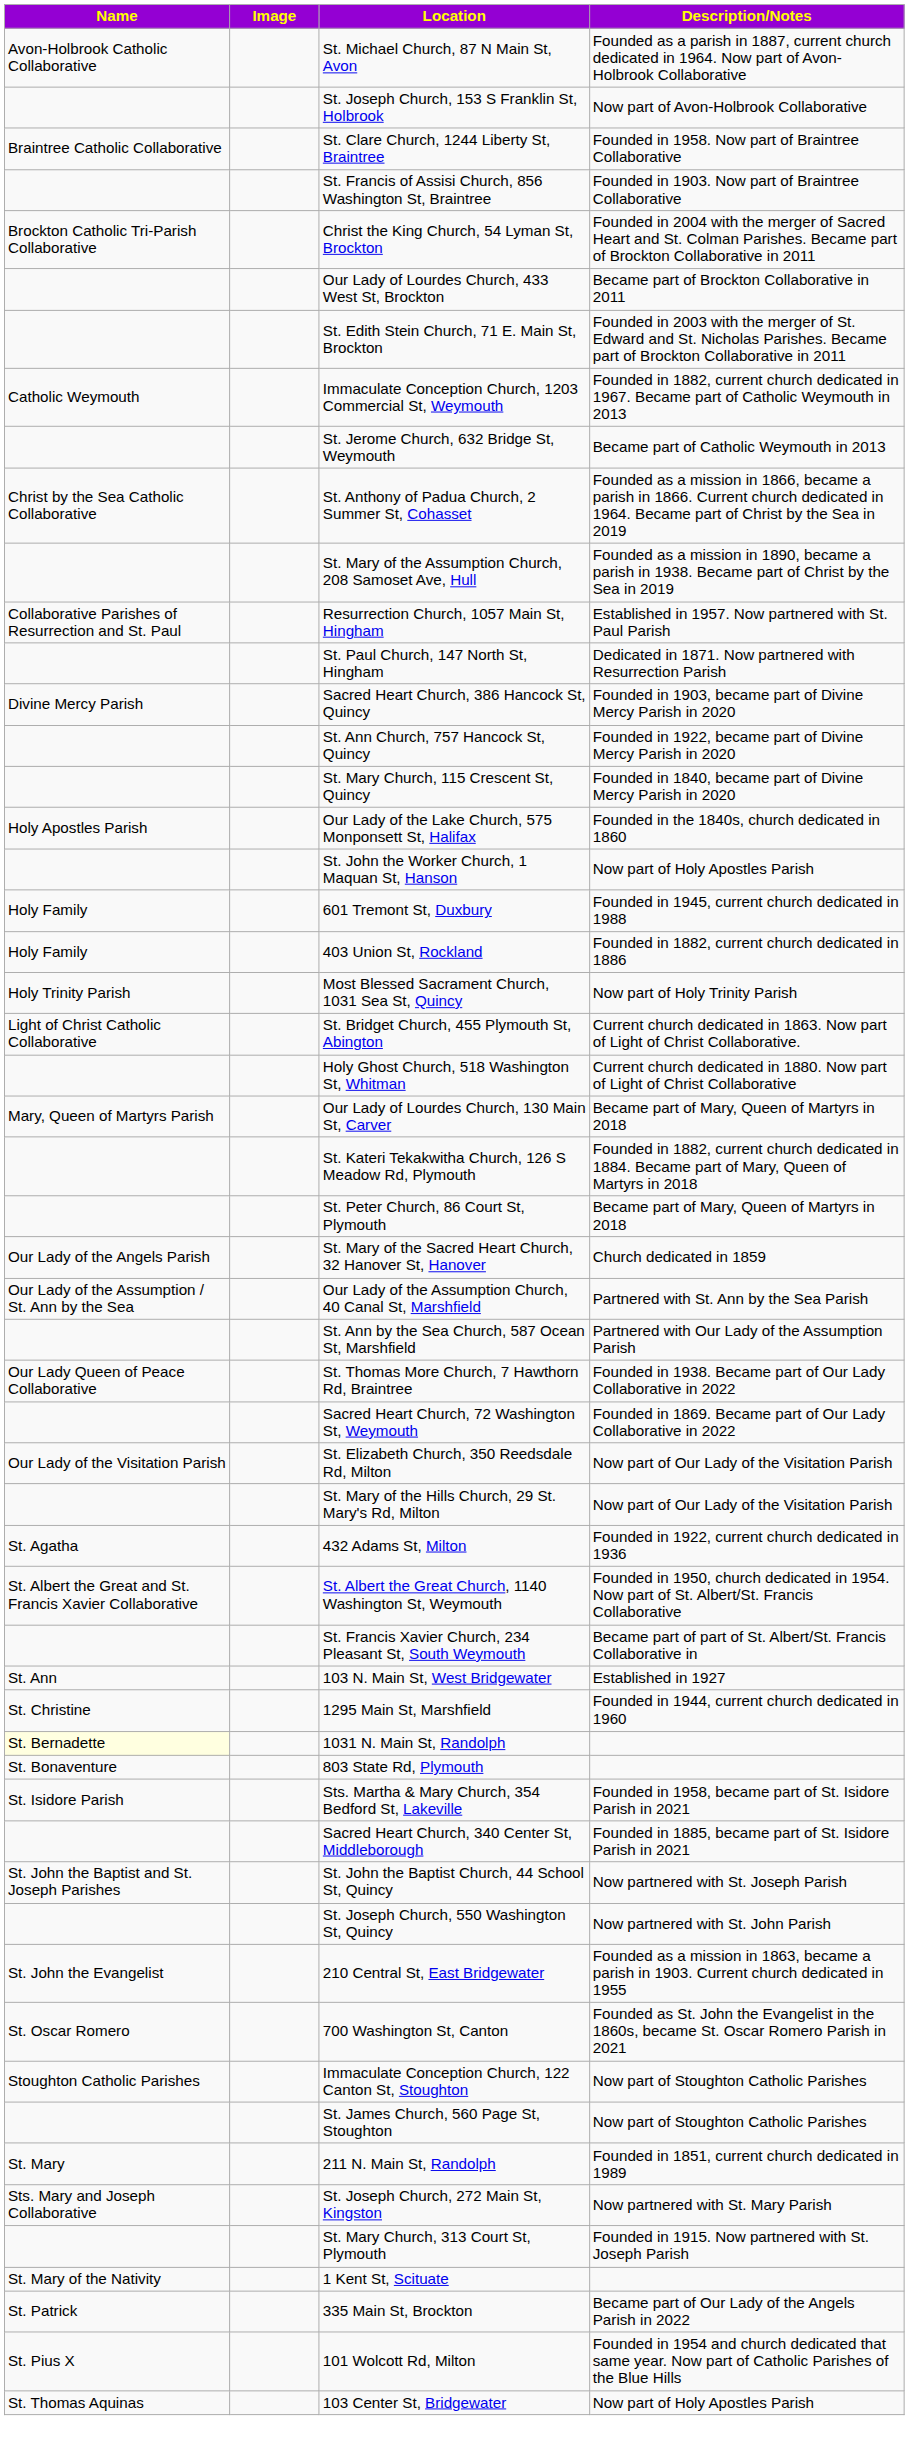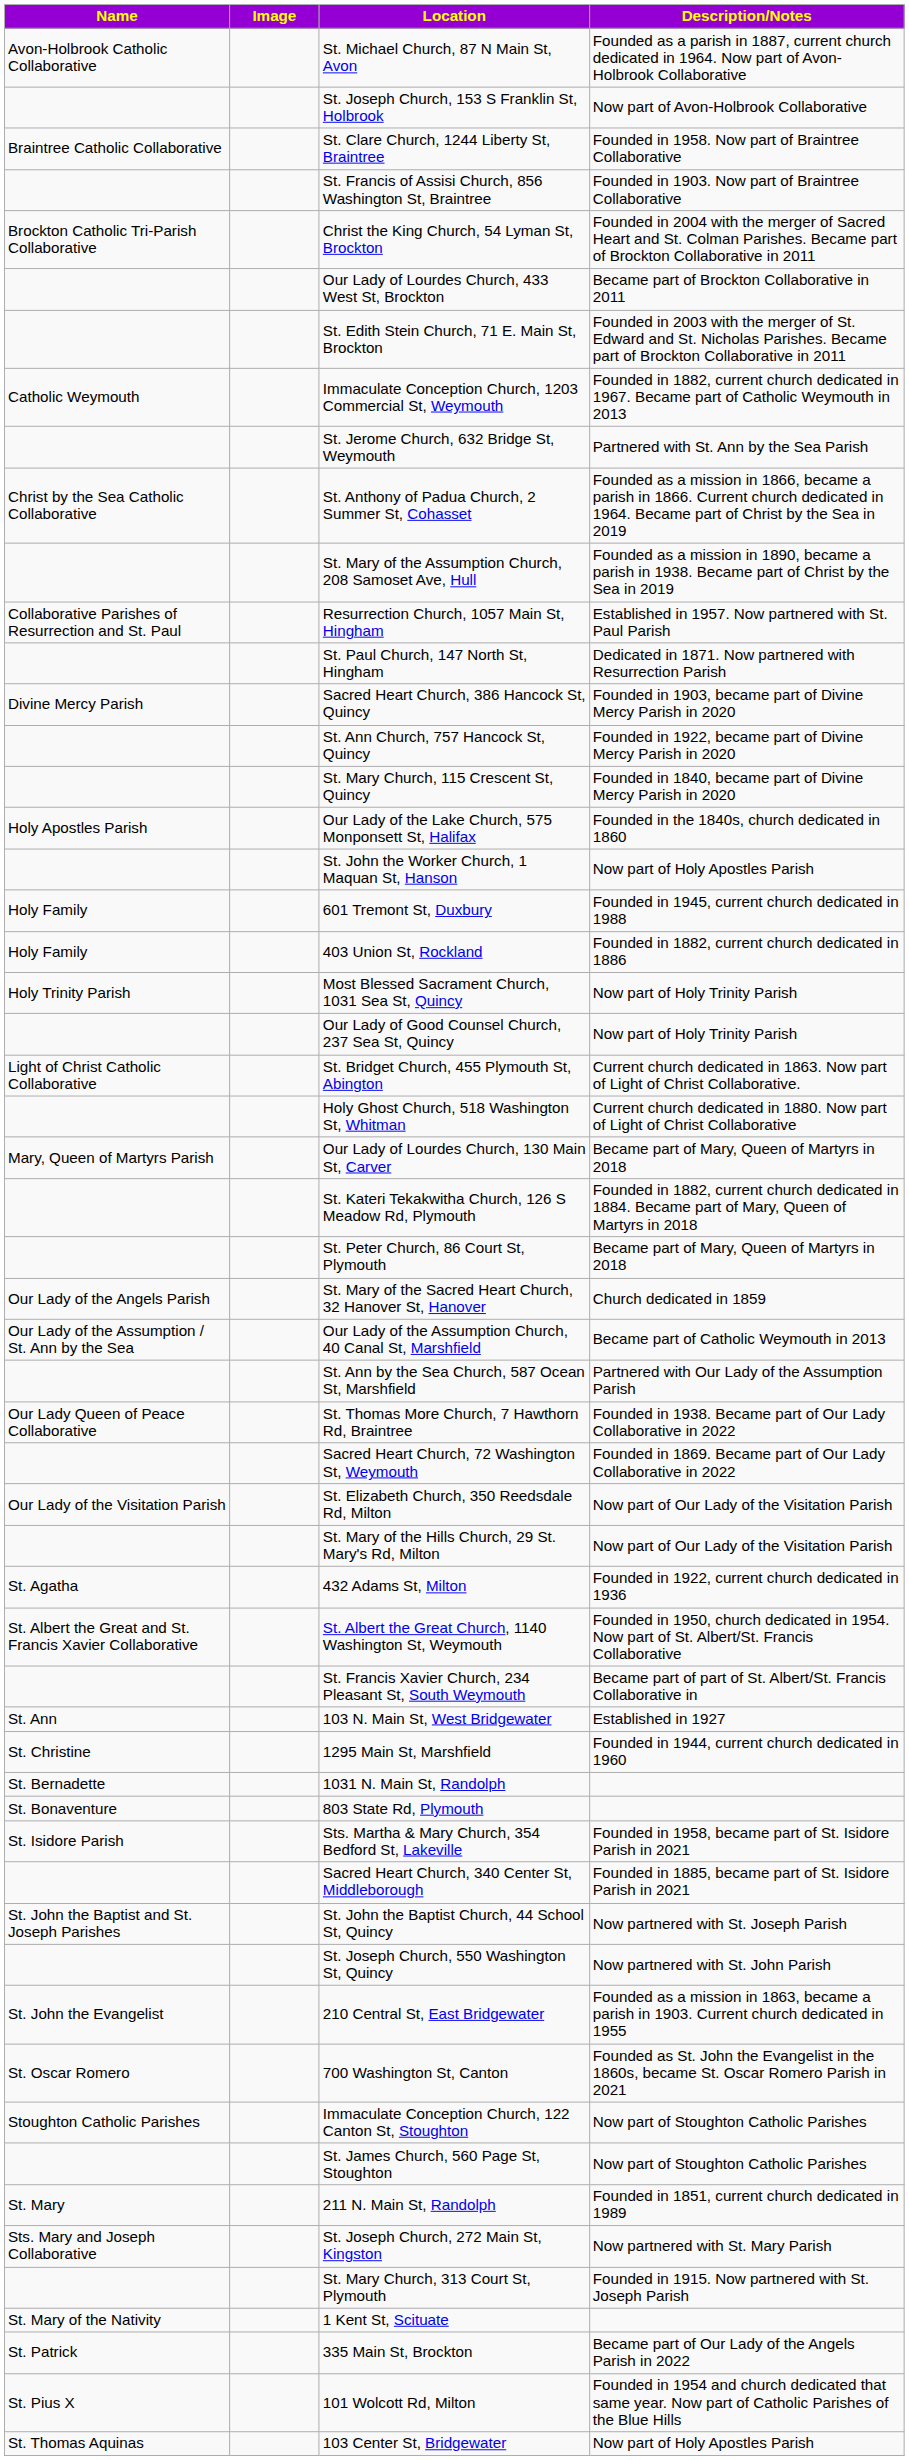 <table class="wikitable sortable" style="width:75%">
 <tr>
 <th style="background:darkviolet; color:yellow;" width="25%"><strong>Name</strong></th>
 <th style="background:darkviolet; color:yellow;" width="10%"><strong>Image</strong></th>
 <th style="background:darkviolet; color:yellow;" width="30%"><strong>Location</strong></th>
 <th style="background:darkviolet; color:yellow;" width="35%"><strong>Description/Notes</strong></th>
 </tr>
 <tr>
 <td>Avon-Holbrook Catholic Collaborative</td>
 <td></td>
 <td>St. Michael Church, 87 N Main St, <a href='#'>Avon</a></td>
 <td>Founded as a parish in 1887, current church dedicated in 1964. Now part of Avon-Holbrook Collaborative</td>
 </tr>
 <tr>
 <td></td>
 <td></td>
 <td>St. Joseph Church, 153 S Franklin St, <a href='#'>Holbrook</a></td>
 <td>Now part of Avon-Holbrook Collaborative</td>
 </tr>
 <tr>
 <td>Braintree Catholic Collaborative</td>
 <td></td>
 <td>St. Clare Church, 1244 Liberty St, <a href='#'>Braintree</a></td>
 <td>Founded in 1958. Now part of Braintree Collaborative</td>
 </tr>
 <tr>
 <td></td>
 <td></td>
 <td>St. Francis of Assisi Church, 856 Washington St, Braintree</td>
 <td>Founded in 1903. Now part of Braintree Collaborative</td>
 </tr>
 <tr>
 <td>Brockton Catholic Tri-Parish Collaborative</td>
 <td></td>
 <td>Christ the King Church, 54 Lyman St, <a href='#'>Brockton</a></td>
 <td>Founded in 2004 with the merger of Sacred Heart and St. Colman Parishes. Became part of Brockton Collaborative in 2011</td>
 </tr>
 <tr>
 <td></td>
 <td></td>
 <td>Our Lady of Lourdes Church, 433 West St, Brockton</td>
 <td>Became part of Brockton Collaborative in 2011</td>
 </tr>
 <tr>
 <td></td>
 <td></td>
 <td>St. Edith Stein Church, 71 E. Main St, Brockton</td>
 <td>Founded in 2003 with the merger of St. Edward and St. Nicholas Parishes. Became part of Brockton Collaborative in 2011</td>
 </tr>
 <tr>
 <td>Catholic Weymouth</td>
 <td></td>
 <td>Immaculate Conception Church, 1203 Commercial St, <a href='#'>Weymouth</a></td>
 <td>Founded in 1882, current church dedicated in 1967. Became part of Catholic Weymouth in 2013</td>
 </tr>
 <tr>
 <td></td>
 <td></td>
 <td>St. Jerome Church, 632 Bridge St, Weymouth</td>
-<td>Became part of Catholic Weymouth in 2013</td>
+<td>Partnered with St. Ann by the Sea Parish</td>
 </tr>
 <tr>
 <td>Christ by the Sea Catholic Collaborative</td>
 <td></td>
 <td>St. Anthony of Padua Church, 2 Summer St, <a href='#'>Cohasset</a></td>
 <td>Founded as a mission in 1866, became a parish in 1866. Current church dedicated in 1964. Became part of Christ by the Sea in 2019</td>
 </tr>
 <tr>
 <td></td>
 <td></td>
 <td>St. Mary of the Assumption Church, 208 Samoset Ave, <a href='#'>Hull</a></td>
 <td>Founded as a mission in 1890, became a parish in 1938. Became part of Christ by the Sea in 2019</td>
 </tr>
 <tr>
 <td>Collaborative Parishes of Resurrection and St. Paul</td>
 <td></td>
 <td>Resurrection Church, 1057 Main St, <a href='#'>Hingham</a></td>
 <td>Established in 1957. Now partnered with St. Paul Parish</td>
 </tr>
 <tr>
 <td></td>
 <td></td>
 <td>St. Paul Church, 147 North St, Hingham</td>
 <td>Dedicated in 1871. Now partnered with Resurrection Parish</td>
 </tr>
 <tr>
 <td>Divine Mercy Parish</td>
 <td></td>
 <td>Sacred Heart Church, 386 Hancock St, Quincy</td>
 <td>Founded in 1903, became part of Divine Mercy Parish in 2020</td>
 </tr>
 <tr>
 <td></td>
 <td></td>
 <td>St. Ann Church, 757 Hancock St, Quincy</td>
 <td>Founded in 1922, became part of Divine Mercy Parish in 2020</td>
 </tr>
 <tr>
 <td></td>
 <td></td>
 <td>St. Mary Church, 115 Crescent St, Quincy</td>
 <td>Founded in 1840, became part of Divine Mercy Parish in 2020</td>
 </tr>
 <tr>
 <td>Holy Apostles Parish</td>
 <td></td>
 <td>Our Lady of the Lake Church, 575 Monponsett St, <a href='#'>Halifax</a></td>
 <td>Founded in the 1840s, church dedicated in 1860</td>
 </tr>
 <tr>
 <td></td>
 <td></td>
 <td>St. John the Worker Church, 1 Maquan St, <a href='#'>Hanson</a></td>
 <td>Now part of Holy Apostles Parish</td>
 </tr>
 <tr>
 <td>Holy Family</td>
 <td></td>
 <td>601 Tremont St, <a href='#'>Duxbury</a></td>
 <td>Founded in 1945, current church dedicated in 1988</td>
 </tr>
 <tr>
 <td>Holy Family</td>
 <td></td>
 <td>403 Union St, <a href='#'>Rockland</a></td>
 <td>Founded in 1882, current church dedicated in 1886</td>
 </tr>
 <tr>
 <td>Holy Trinity Parish</td>
 <td></td>
 <td>Most Blessed Sacrament Church, 1031 Sea St, <a href='#'>Quincy</a></td>
 <td>Now part of Holy Trinity Parish</td>
 </tr>
 <tr>
+<td></td>
+<td></td>
+<td>Our Lady of Good Counsel Church, 237 Sea St, Quincy</td>
+<td>Now part of Holy Trinity Parish</td>
+</tr>
+<tr>
 <td>Light of Christ Catholic Collaborative</td>
 <td></td>
 <td>St. Bridget Church, 455 Plymouth St, <a href='#'>Abington</a></td>
 <td>Current church dedicated in 1863. Now part of Light of Christ Collaborative.</td>
 </tr>
 <tr>
 <td></td>
 <td></td>
 <td>Holy Ghost Church, 518 Washington St, <a href='#'>Whitman</a></td>
 <td>Current church dedicated in 1880. Now part of Light of Christ Collaborative</td>
 </tr>
 <tr>
 <td>Mary, Queen of Martyrs Parish</td>
 <td></td>
 <td>Our Lady of Lourdes Church, 130 Main St, <a href='#'>Carver</a></td>
 <td>Became part of Mary, Queen of Martyrs in 2018</td>
 </tr>
 <tr>
 <td></td>
 <td></td>
 <td>St. Kateri Tekakwitha Church, 126 S Meadow Rd, Plymouth</td>
 <td>Founded in 1882, current church dedicated in 1884. Became part of Mary, Queen of Martyrs in 2018</td>
 </tr>
 <tr>
 <td></td>
 <td></td>
 <td>St. Peter Church, 86 Court St, Plymouth</td>
 <td>Became part of Mary, Queen of Martyrs in 2018</td>
 </tr>
 <tr>
 <td>Our Lady of the Angels Parish</td>
 <td></td>
 <td>St. Mary of the Sacred Heart Church, 32 Hanover St, <a href='#'>Hanover</a></td>
 <td>Church dedicated in 1859</td>
 </tr>
 <tr>
 <td>Our Lady of the Assumption / St. Ann by the Sea</td>
 <td></td>
 <td>Our Lady of the Assumption Church, 40 Canal St, <a href='#'>Marshfield</a></td>
-<td>Partnered with St. Ann by the Sea Parish</td>
+<td>Became part of Catholic Weymouth in 2013</td>
 </tr>
 <tr>
 <td></td>
 <td></td>
 <td>St. Ann by the Sea Church, 587 Ocean St, Marshfield</td>
 <td>Partnered with Our Lady of the Assumption Parish</td>
 </tr>
 <tr>
 <td>Our Lady Queen of Peace Collaborative</td>
 <td></td>
 <td>St. Thomas More Church, 7 Hawthorn Rd, Braintree</td>
 <td>Founded in 1938. Became part of Our Lady Collaborative in 2022 </td>
 </tr>
 <tr>
 <td></td>
 <td></td>
 <td>Sacred Heart Church, 72 Washington St, <a href='#'>Weymouth</a></td>
 <td>Founded in 1869. Became part of Our Lady Collaborative in 2022 </td>
 </tr>
 <tr>
 <td>Our Lady of the Visitation Parish</td>
 <td></td>
 <td>St. Elizabeth Church, 350 Reedsdale Rd, Milton</td>
 <td>Now part of Our Lady of the Visitation Parish</td>
 </tr>
 <tr>
 <td></td>
 <td></td>
 <td>St. Mary of the Hills Church, 29 St. Mary's Rd, Milton</td>
 <td>Now part of Our Lady of the Visitation Parish</td>
 </tr>
 <tr>
 <td>St. Agatha</td>
 <td></td>
 <td>432 Adams St, <a href='#'>Milton</a></td>
 <td>Founded in 1922, current church dedicated in 1936</td>
 </tr>
 <tr>
 <td>St. Albert the Great and St. Francis Xavier Collaborative</td>
 <td></td>
 <td><a href='#'>St. Albert the Great Church</a>, 1140 Washington St, Weymouth</td>
 <td>Founded in 1950, church dedicated in 1954. Now part of St. Albert/St. Francis Collaborative</td>
 </tr>
 <tr>
 <td></td>
 <td></td>
 <td>St. Francis Xavier Church, 234 Pleasant St, <a href='#'>South Weymouth</a></td>
 <td>Became part of part of St. Albert/St. Francis Collaborative in</td>
 </tr>
 <tr>
 <td>St. Ann</td>
 <td></td>
 <td>103 N. Main St, <a href='#'>West Bridgewater</a></td>
 <td>Established in 1927</td>
 </tr>
 <tr>
 <td>St. Christine</td>
 <td></td>
 <td>1295 Main St, Marshfield</td>
 <td>Founded in 1944, current church dedicated in 1960</td>
 </tr>
 <tr>
-<td style="background: lightyellow;">St. Bernadette</td>
+<td>St. Bernadette</td>
 <td></td>
 <td>1031 N. Main St, <a href='#'>Randolph</a></td>
 <td></td>
 </tr>
 <tr>
 <td>St. Bonaventure</td>
 <td></td>
 <td>803 State Rd, <a href='#'>Plymouth</a></td>
 <td></td>
 </tr>
 <tr>
 <td>St. Isidore Parish</td>
 <td></td>
 <td>Sts. Martha & Mary Church, 354 Bedford St, <a href='#'>Lakeville</a></td>
 <td>Founded in 1958, became part of St. Isidore Parish in 2021</td>
 </tr>
 <tr>
 <td></td>
 <td></td>
 <td>Sacred Heart Church, 340 Center St, <a href='#'>Middleborough</a></td>
 <td>Founded in 1885, became part of St. Isidore Parish in 2021</td>
 </tr>
 <tr>
 <td>St. John the Baptist and St. Joseph Parishes</td>
 <td></td>
 <td>St. John the Baptist Church, 44 School St, Quincy</td>
 <td>Now partnered with St. Joseph Parish</td>
 </tr>
 <tr>
 <td></td>
 <td></td>
 <td>St. Joseph Church, 550 Washington St, Quincy</td>
 <td>Now partnered with St. John Parish</td>
 </tr>
 <tr>
 <td>St. John the Evangelist</td>
 <td></td>
 <td>210 Central St, <a href='#'>East Bridgewater</a></td>
 <td>Founded as a mission in 1863, became a parish in 1903.  Current church dedicated in 1955</td>
 </tr>
 <tr>
 <td>St. Oscar Romero</td>
 <td></td>
 <td>700 Washington St, Canton</td>
 <td>Founded as St. John the Evangelist in the 1860s, became St. Oscar Romero Parish in 2021</td>
 </tr>
 <tr>
 <td>Stoughton Catholic Parishes</td>
 <td></td>
 <td>Immaculate Conception Church, 122 Canton St, <a href='#'>Stoughton</a></td>
 <td>Now part of Stoughton Catholic Parishes</td>
 </tr>
 <tr>
 <td></td>
 <td></td>
 <td>St. James Church, 560 Page St, Stoughton</td>
 <td>Now part of Stoughton Catholic Parishes</td>
 </tr>
 <tr>
 <td>St. Mary</td>
 <td></td>
 <td>211 N. Main St, <a href='#'>Randolph</a></td>
 <td>Founded in 1851, current church dedicated in 1989</td>
 </tr>
 <tr>
 <td>Sts. Mary and Joseph Collaborative</td>
 <td></td>
 <td>St. Joseph Church, 272 Main St, <a href='#'>Kingston</a></td>
 <td>Now partnered with St. Mary Parish</td>
 </tr>
 <tr>
 <td></td>
 <td></td>
 <td>St. Mary Church, 313 Court St, Plymouth</td>
 <td>Founded in 1915. Now partnered with St. Joseph Parish</td>
 </tr>
 <tr>
 <td>St. Mary of the Nativity</td>
 <td></td>
 <td>1 Kent St, <a href='#'>Scituate</a></td>
 <td></td>
 </tr>
 <tr>
 <td>St. Patrick</td>
 <td></td>
 <td>335 Main St, Brockton</td>
 <td>Became part of Our Lady of the Angels Parish in 2022</td>
 </tr>
 <tr>
 <td>St. Pius X</td>
 <td></td>
 <td>101 Wolcott Rd, Milton</td>
 <td>Founded in 1954 and church dedicated that same year. Now part of Catholic Parishes of the Blue Hills</td>
 </tr>
 <tr>
 <td>St. Thomas Aquinas</td>
 <td></td>
 <td>103 Center St, <a href='#'>Bridgewater</a></td>
 <td>Now part of Holy Apostles Parish</td>
 </tr>
 </table>
